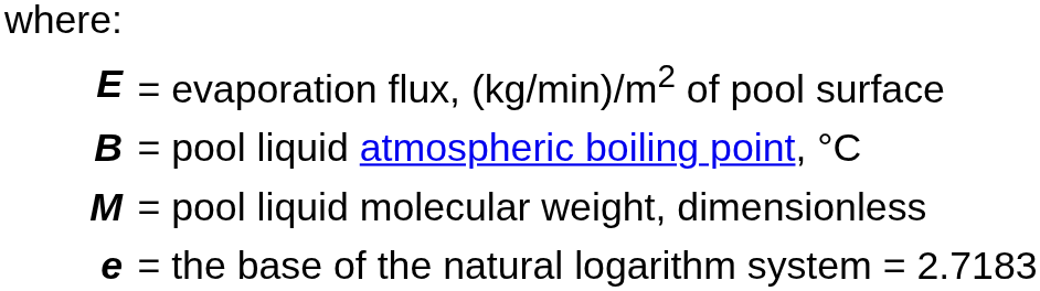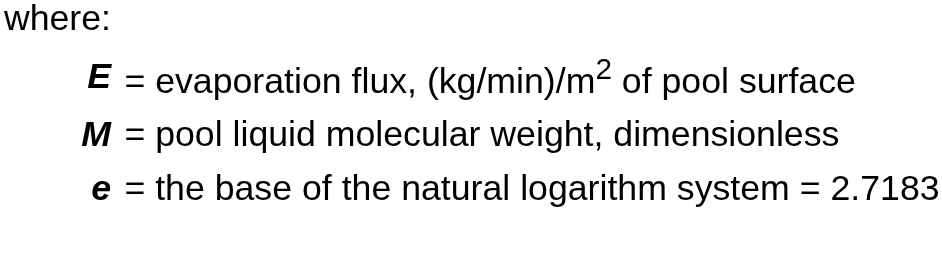 <table border="0" cellpadding="2">
 <tr>
 <td align=right>where:</td>
 <td> </td>
 </tr>
 <tr>
 <th align=right><em>E</em></th>
 <td align=left>= evaporation flux, (kg/min)/m<sup>2</sup> of pool surface</td>
 </tr>
 <tr>
-<th align=right><em>B</em></th>
-<td align=left>= pool liquid <a href='#'>atmospheric boiling point</a>, °C</td>
-</tr>
-<tr>
 <th align=right><em>M</em></th>
 <td align=left>= pool liquid molecular weight, dimensionless</td>
 </tr>
 <tr>
 <th align=right><em>e</em></th>
 <td align=left>= the base of the natural logarithm system = 2.7183</td>
 </tr>
 </table>
